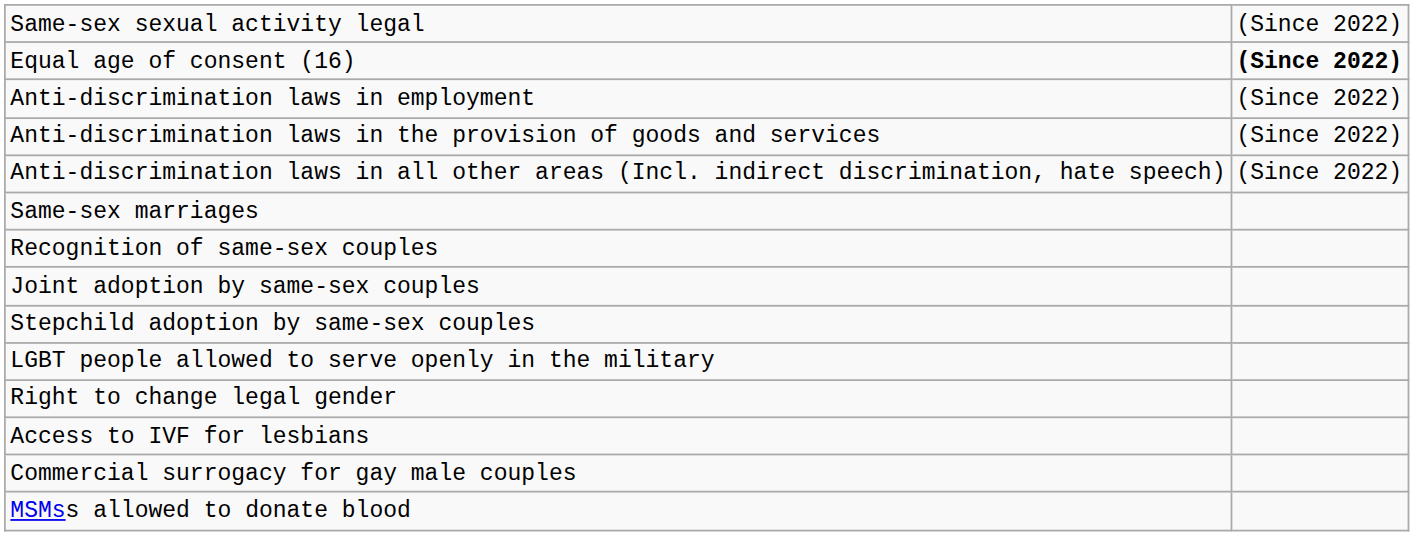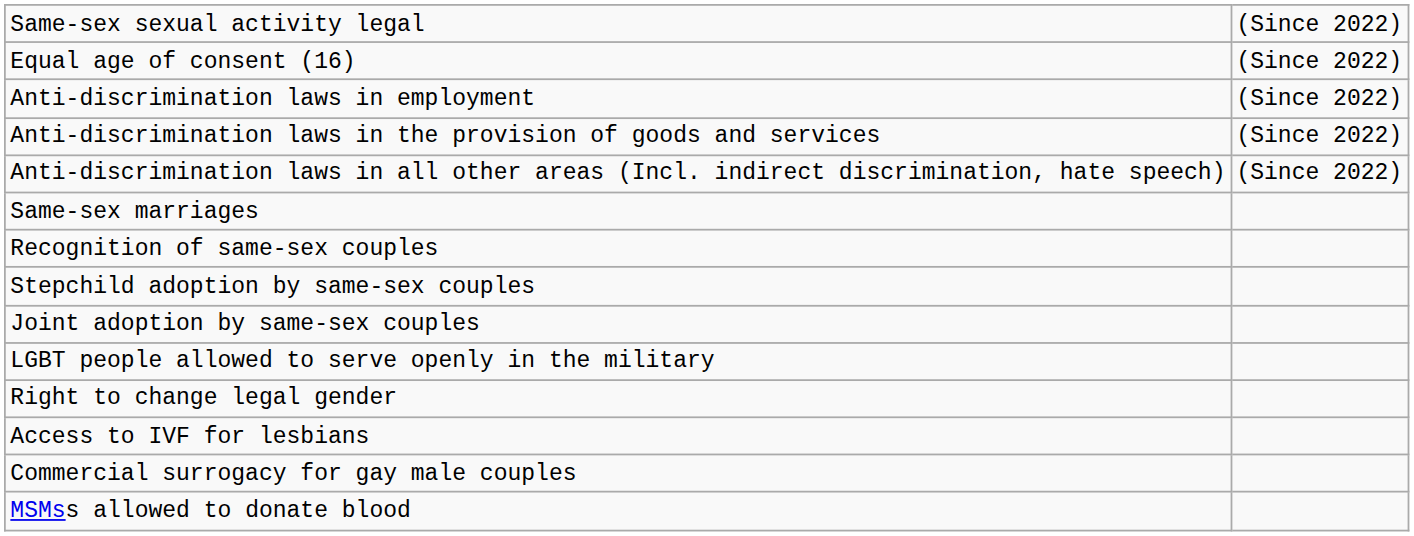 <table class="wikitable">
 <tr>
 <td>Same-sex sexual activity legal</td>
 <td> (Since 2022)</td>
 </tr>
 <tr>
 <td>Equal age of consent (16)</td>
-<td><strong> (Since 2022)</strong></td>
+<td> (Since 2022)</td>
 </tr>
 <tr>
 <td>Anti-discrimination laws in employment</td>
 <td> (Since 2022)</td>
 </tr>
 <tr>
 <td>Anti-discrimination laws in the provision of goods and services</td>
 <td> (Since 2022)</td>
 </tr>
 <tr>
 <td>Anti-discrimination laws in all other areas (Incl. indirect discrimination, hate speech)</td>
 <td> (Since 2022)</td>
 </tr>
 <tr>
 <td>Same-sex marriages</td>
 <td></td>
 </tr>
 <tr>
 <td>Recognition of same-sex couples</td>
 <td></td>
 </tr>
 <tr>
-<td>Joint adoption by same-sex couples</td>
+<td>Stepchild adoption by same-sex couples</td>
 <td></td>
 </tr>
 <tr>
-<td>Stepchild adoption by same-sex couples</td>
+<td>Joint adoption by same-sex couples</td>
 <td></td>
 </tr>
 <tr>
 <td>LGBT people allowed to serve openly in the military</td>
 <td></td>
 </tr>
 <tr>
 <td>Right to change legal gender</td>
 <td></td>
 </tr>
 <tr>
 <td>Access to IVF for lesbians</td>
 <td></td>
 </tr>
 <tr>
 <td>Commercial surrogacy for gay male couples</td>
 <td></td>
 </tr>
 <tr>
 <td><a href='#'>MSMs</a>s allowed to donate blood</td>
 <td></td>
 </tr>
 </table>
